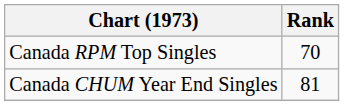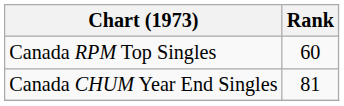 <table class="wikitable">
 <tr>
 <th align="left">Chart (1973)</th>
 <th style="text-align:center;">Rank</th>
 </tr>
 <tr>
 <td>Canada <em>RPM</em> Top Singles</td>
-<td style="text-align:center;">70</td>
+<td style="text-align:center;">60</td>
 </tr>
 <tr>
 <td>Canada <em>CHUM</em> Year End Singles</td>
 <td style="text-align:center;">81</td>
 </tr>
 <tr>
 </tr>
 </table>
